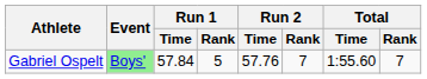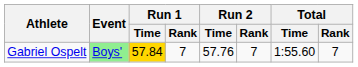 <table class="wikitable" style="font-size:90%">
 <tr>
 <th rowspan="2">Athlete</th>
 <th rowspan="2">Event</th>
 <th colspan="2">Run 1</th>
 <th colspan="2">Run 2</th>
 <th colspan="2">Total</th>
 </tr>
 <tr style="font-size:95%">
 <th>Time</th>
 <th>Rank</th>
 <th>Time</th>
 <th>Rank</th>
 <th>Time</th>
 <th>Rank</th>
 </tr>
 <tr align=center>
 <td align=left><a href='#'>Gabriel Ospelt</a></td>
 <td align=left style="background: lightgreen;"><a href='#'>Boys'</a></td>
-<td>57.84</td>
-<td>5</td>
+<td style="background: gold;">57.84</td>
+<td>7</td>
 <td>57.76</td>
 <td>7</td>
 <td>1:55.60</td>
 <td>7</td>
 </tr>
 </table>
